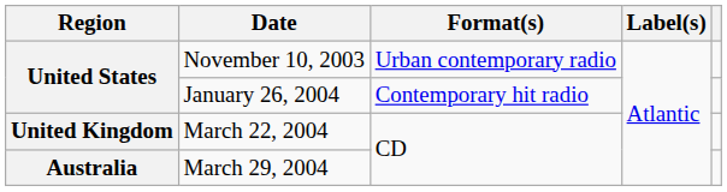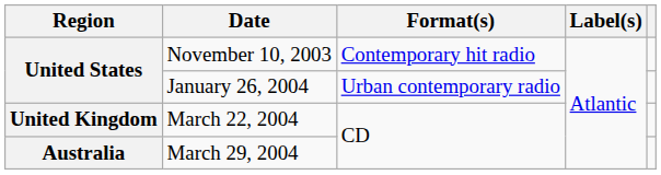 <table class="wikitable plainrowheaders">
 <tr>
 <th scope="col">Region</th>
 <th scope="col">Date</th>
 <th scope="col">Format(s)</th>
 <th scope="col">Label(s)</th>
 <th scope="col"></th>
 </tr>
 <tr>
 <th scope="row" rowspan="2">United States</th>
 <td>November 10, 2003</td>
-<td><a href='#'>Urban contemporary radio</a></td>
+<td><a href='#'>Contemporary hit radio</a></td>
 <td rowspan="4"><a href='#'>Atlantic</a></td>
 <td></td>
 </tr>
 <tr>
 <td>January 26, 2004</td>
-<td><a href='#'>Contemporary hit radio</a></td>
+<td><a href='#'>Urban contemporary radio</a></td>
 <td></td>
 </tr>
 <tr>
 <th scope="row">United Kingdom</th>
 <td>March 22, 2004</td>
 <td rowspan="2">CD</td>
 <td></td>
 </tr>
 <tr>
 <th scope="row">Australia</th>
 <td>March 29, 2004</td>
 <td></td>
 </tr>
 </table>
